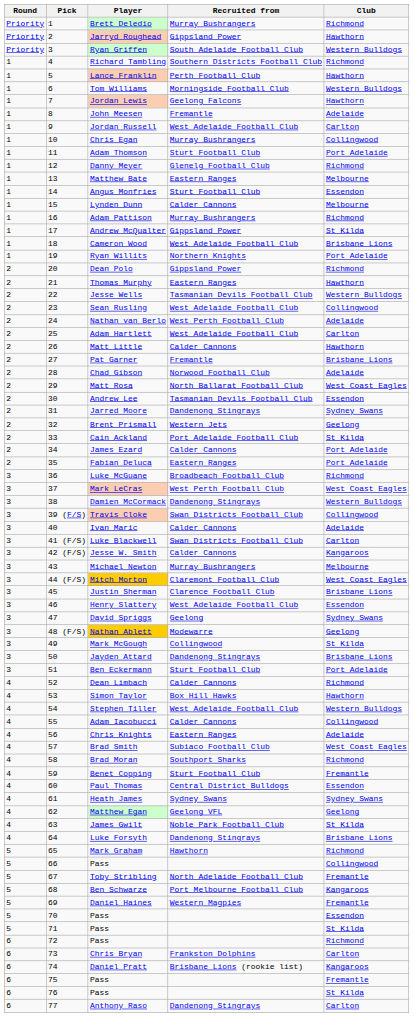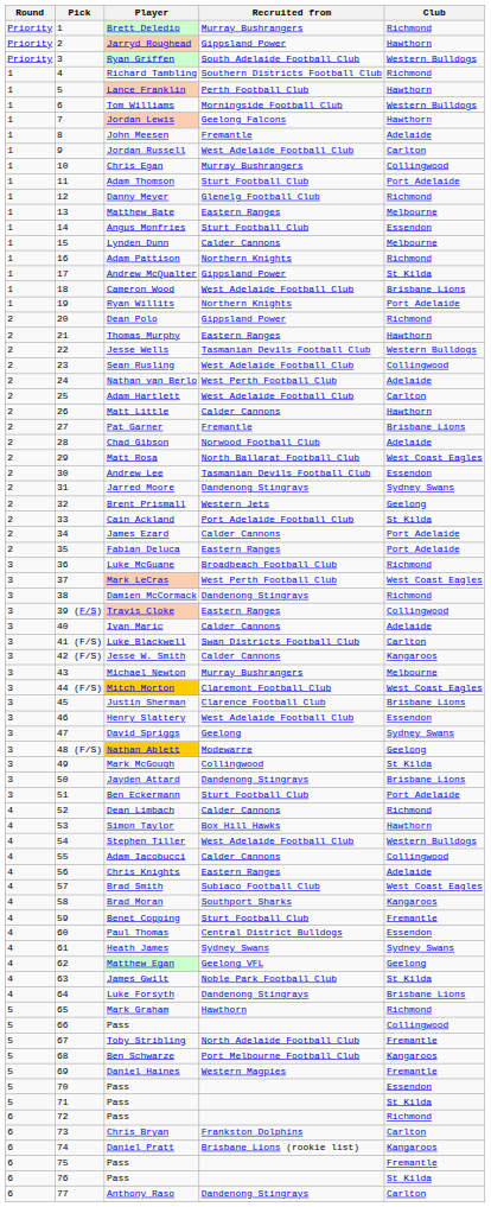 <table class="wikitable sortable">
 <tr>
 <th>Round</th>
 <th>Pick</th>
 <th>Player</th>
 <th>Recruited from</th>
 <th>Club</th>
 </tr>
 <tr>
 <td><a href='#'>Priority</a></td>
 <td>1</td>
 <td bgcolor="#CCFFCC"><a href='#'>Brett Deledio</a></td>
 <td><a href='#'>Murray Bushrangers</a></td>
 <td><a href='#'>Richmond</a></td>
 </tr>
 <tr>
 <td><a href='#'>Priority</a></td>
 <td>2</td>
 <td bgcolor="#FBCEB1"><a href='#'>Jarryd Roughead</a></td>
 <td><a href='#'>Gippsland Power</a></td>
 <td><a href='#'>Hawthorn</a></td>
 </tr>
 <tr>
 <td><a href='#'>Priority</a></td>
 <td>3</td>
 <td bgcolor="#CCFFCC"><a href='#'>Ryan Griffen</a></td>
 <td><a href='#'>South Adelaide Football Club</a></td>
 <td><a href='#'>Western Bulldogs</a></td>
 </tr>
 <tr>
 <td>1</td>
 <td>4</td>
 <td><a href='#'>Richard Tambling</a></td>
 <td><a href='#'>Southern Districts Football Club</a></td>
 <td><a href='#'>Richmond</a></td>
 </tr>
 <tr>
 <td>1</td>
 <td>5</td>
 <td bgcolor="#FBCEB1"><a href='#'>Lance Franklin</a></td>
 <td><a href='#'>Perth Football Club</a></td>
 <td><a href='#'>Hawthorn</a></td>
 </tr>
 <tr>
 <td>1</td>
 <td>6</td>
 <td><a href='#'>Tom Williams</a></td>
 <td><a href='#'>Morningside Football Club</a></td>
 <td><a href='#'>Western Bulldogs</a></td>
 </tr>
 <tr>
 <td>1</td>
 <td>7</td>
 <td bgcolor="#FBCEB1"><a href='#'>Jordan Lewis</a></td>
 <td><a href='#'>Geelong Falcons</a></td>
 <td><a href='#'>Hawthorn</a></td>
 </tr>
 <tr>
 <td>1</td>
 <td>8</td>
 <td><a href='#'>John Meesen</a></td>
 <td><a href='#'>Fremantle</a></td>
 <td><a href='#'>Adelaide</a></td>
 </tr>
 <tr>
 <td>1</td>
 <td>9</td>
 <td><a href='#'>Jordan Russell</a></td>
 <td><a href='#'>West Adelaide Football Club</a></td>
 <td><a href='#'>Carlton</a></td>
 </tr>
 <tr>
 <td>1</td>
 <td>10</td>
 <td><a href='#'>Chris Egan</a></td>
 <td><a href='#'>Murray Bushrangers</a></td>
 <td><a href='#'>Collingwood</a></td>
 </tr>
 <tr>
 <td>1</td>
 <td>11</td>
 <td><a href='#'>Adam Thomson</a></td>
 <td><a href='#'>Sturt Football Club</a></td>
 <td><a href='#'>Port Adelaide</a></td>
 </tr>
 <tr>
 <td>1</td>
 <td>12</td>
 <td><a href='#'>Danny Meyer</a></td>
 <td><a href='#'>Glenelg Football Club</a></td>
 <td><a href='#'>Richmond</a></td>
 </tr>
 <tr>
 <td>1</td>
 <td>13</td>
 <td><a href='#'>Matthew Bate</a></td>
 <td><a href='#'>Eastern Ranges</a></td>
 <td><a href='#'>Melbourne</a></td>
 </tr>
 <tr>
 <td>1</td>
 <td>14</td>
 <td><a href='#'>Angus Monfries</a></td>
 <td><a href='#'>Sturt Football Club</a></td>
 <td><a href='#'>Essendon</a></td>
 </tr>
 <tr>
 <td>1</td>
 <td>15</td>
 <td><a href='#'>Lynden Dunn</a></td>
 <td><a href='#'>Calder Cannons</a></td>
 <td><a href='#'>Melbourne</a></td>
 </tr>
 <tr>
 <td>1</td>
 <td>16</td>
 <td><a href='#'>Adam Pattison</a></td>
-<td><a href='#'>Murray Bushrangers</a></td>
+<td><a href='#'>Northern Knights</a></td>
 <td><a href='#'>Richmond</a></td>
 </tr>
 <tr>
 <td>1</td>
 <td>17</td>
 <td><a href='#'>Andrew McQualter</a></td>
 <td><a href='#'>Gippsland Power</a></td>
 <td><a href='#'>St Kilda</a></td>
 </tr>
 <tr>
 <td>1</td>
 <td>18</td>
 <td><a href='#'>Cameron Wood</a></td>
 <td><a href='#'>West Adelaide Football Club</a></td>
 <td><a href='#'>Brisbane Lions</a></td>
 </tr>
 <tr>
 <td>1</td>
 <td>19</td>
 <td><a href='#'>Ryan Willits</a></td>
 <td><a href='#'>Northern Knights</a></td>
 <td><a href='#'>Port Adelaide</a></td>
 </tr>
 <tr>
 <td>2</td>
 <td>20</td>
 <td><a href='#'>Dean Polo</a></td>
 <td><a href='#'>Gippsland Power</a></td>
 <td><a href='#'>Richmond</a></td>
 </tr>
 <tr>
 <td>2</td>
 <td>21</td>
 <td><a href='#'>Thomas Murphy</a></td>
 <td><a href='#'>Eastern Ranges</a></td>
 <td><a href='#'>Hawthorn</a></td>
 </tr>
 <tr>
 <td>2</td>
 <td>22</td>
 <td><a href='#'>Jesse Wells</a></td>
 <td><a href='#'>Tasmanian Devils Football Club</a></td>
 <td><a href='#'>Western Bulldogs</a></td>
 </tr>
 <tr>
 <td>2</td>
 <td>23</td>
 <td><a href='#'>Sean Rusling</a></td>
 <td><a href='#'>West Adelaide Football Club</a></td>
 <td><a href='#'>Collingwood</a></td>
 </tr>
 <tr>
 <td>2</td>
 <td>24</td>
 <td><a href='#'>Nathan van Berlo</a></td>
 <td><a href='#'>West Perth Football Club</a></td>
 <td><a href='#'>Adelaide</a></td>
 </tr>
 <tr>
 <td>2</td>
 <td>25</td>
 <td><a href='#'>Adam Hartlett</a></td>
 <td><a href='#'>West Adelaide Football Club</a></td>
 <td><a href='#'>Carlton</a></td>
 </tr>
 <tr>
 <td>2</td>
 <td>26</td>
 <td><a href='#'>Matt Little</a></td>
 <td><a href='#'>Calder Cannons</a></td>
 <td><a href='#'>Hawthorn</a></td>
 </tr>
 <tr>
 <td>2</td>
 <td>27</td>
 <td><a href='#'>Pat Garner</a></td>
 <td><a href='#'>Fremantle</a></td>
 <td><a href='#'>Brisbane Lions</a></td>
 </tr>
 <tr>
 <td>2</td>
 <td>28</td>
 <td><a href='#'>Chad Gibson</a></td>
 <td><a href='#'>Norwood Football Club</a></td>
 <td><a href='#'>Adelaide</a></td>
 </tr>
 <tr>
 <td>2</td>
 <td>29</td>
 <td><a href='#'>Matt Rosa</a></td>
 <td><a href='#'>North Ballarat Football Club</a></td>
 <td><a href='#'>West Coast Eagles</a></td>
 </tr>
 <tr>
 <td>2</td>
 <td>30</td>
 <td><a href='#'>Andrew Lee</a></td>
 <td><a href='#'>Tasmanian Devils Football Club</a></td>
 <td><a href='#'>Essendon</a></td>
 </tr>
 <tr>
 <td>2</td>
 <td>31</td>
 <td><a href='#'>Jarred Moore</a></td>
 <td><a href='#'>Dandenong Stingrays</a></td>
 <td><a href='#'>Sydney Swans</a></td>
 </tr>
 <tr>
 <td>2</td>
 <td>32</td>
 <td><a href='#'>Brent Prismall</a></td>
 <td><a href='#'>Western Jets</a></td>
 <td><a href='#'>Geelong</a></td>
 </tr>
 <tr>
 <td>2</td>
 <td>33</td>
 <td><a href='#'>Cain Ackland</a></td>
 <td><a href='#'>Port Adelaide Football Club</a></td>
 <td><a href='#'>St Kilda</a></td>
 </tr>
 <tr>
 <td>2</td>
 <td>34</td>
 <td><a href='#'>James Ezard</a></td>
 <td><a href='#'>Calder Cannons</a></td>
 <td><a href='#'>Port Adelaide</a></td>
 </tr>
 <tr>
 <td>2</td>
 <td>35</td>
 <td><a href='#'>Fabian Deluca</a></td>
 <td><a href='#'>Eastern Ranges</a></td>
 <td><a href='#'>Port Adelaide</a></td>
 </tr>
 <tr>
 <td>3</td>
 <td>36</td>
 <td><a href='#'>Luke McGuane</a></td>
 <td><a href='#'>Broadbeach Football Club</a></td>
 <td><a href='#'>Richmond</a></td>
 </tr>
 <tr>
 <td>3</td>
 <td>37</td>
 <td bgcolor="#FBCEB1"><a href='#'>Mark LeCras</a></td>
 <td><a href='#'>West Perth Football Club</a></td>
 <td><a href='#'>West Coast Eagles</a></td>
 </tr>
 <tr>
 <td>3</td>
 <td>38</td>
 <td><a href='#'>Damien McCormack</a></td>
 <td><a href='#'>Dandenong Stingrays</a></td>
-<td><a href='#'>Western Bulldogs</a></td>
+<td><a href='#'>Richmond</a></td>
 </tr>
 <tr>
 <td>3</td>
 <td>39 (<a href='#'>F/S</a>)</td>
 <td bgcolor="#FBCEB1"><a href='#'>Travis Cloke</a></td>
-<td><a href='#'>Swan Districts Football Club</a></td>
+<td><a href='#'>Eastern Ranges</a></td>
 <td><a href='#'>Collingwood</a></td>
 </tr>
 <tr>
 <td>3</td>
 <td>40</td>
 <td><a href='#'>Ivan Maric</a></td>
 <td><a href='#'>Calder Cannons</a></td>
 <td><a href='#'>Adelaide</a></td>
 </tr>
 <tr>
 <td>3</td>
 <td>41 (F/S)</td>
 <td><a href='#'>Luke Blackwell</a></td>
 <td><a href='#'>Swan Districts Football Club</a></td>
 <td><a href='#'>Carlton</a></td>
 </tr>
 <tr>
 <td>3</td>
 <td>42 (F/S)</td>
 <td><a href='#'>Jesse W. Smith</a></td>
 <td><a href='#'>Calder Cannons</a></td>
 <td><a href='#'>Kangaroos</a></td>
 </tr>
 <tr>
 <td>3</td>
 <td>43</td>
 <td><a href='#'>Michael Newton</a></td>
 <td><a href='#'>Murray Bushrangers</a></td>
 <td><a href='#'>Melbourne</a></td>
 </tr>
 <tr>
 <td>3</td>
 <td>44 (F/S)</td>
 <td bgcolor="#FFCC00"><a href='#'>Mitch Morton</a></td>
 <td><a href='#'>Claremont Football Club</a></td>
 <td><a href='#'>West Coast Eagles</a></td>
 </tr>
 <tr>
 <td>3</td>
 <td>45</td>
 <td><a href='#'>Justin Sherman</a></td>
 <td><a href='#'>Clarence Football Club</a></td>
 <td><a href='#'>Brisbane Lions</a></td>
 </tr>
 <tr>
 <td>3</td>
 <td>46</td>
 <td><a href='#'>Henry Slattery</a></td>
 <td><a href='#'>West Adelaide Football Club</a></td>
 <td><a href='#'>Essendon</a></td>
 </tr>
 <tr>
 <td>3</td>
 <td>47</td>
 <td><a href='#'>David Spriggs</a></td>
 <td><a href='#'>Geelong</a></td>
 <td><a href='#'>Sydney Swans</a></td>
 </tr>
 <tr>
 <td>3</td>
 <td>48 (F/S)</td>
 <td bgcolor="#FFCC00"><a href='#'>Nathan Ablett</a></td>
 <td><a href='#'>Modewarre</a></td>
 <td><a href='#'>Geelong</a></td>
 </tr>
 <tr>
 <td>3</td>
 <td>49</td>
 <td><a href='#'>Mark McGough</a></td>
 <td><a href='#'>Collingwood</a></td>
 <td><a href='#'>St Kilda</a></td>
 </tr>
 <tr>
 <td>3</td>
 <td>50</td>
 <td><a href='#'>Jayden Attard</a></td>
 <td><a href='#'>Dandenong Stingrays</a></td>
 <td><a href='#'>Brisbane Lions</a></td>
 </tr>
 <tr>
 <td>3</td>
 <td>51</td>
 <td><a href='#'>Ben Eckermann</a></td>
 <td><a href='#'>Sturt Football Club</a></td>
 <td><a href='#'>Port Adelaide</a></td>
 </tr>
 <tr>
 <td>4</td>
 <td>52</td>
 <td><a href='#'>Dean Limbach</a></td>
 <td><a href='#'>Calder Cannons</a></td>
 <td><a href='#'>Richmond</a></td>
 </tr>
 <tr>
 <td>4</td>
 <td>53</td>
 <td><a href='#'>Simon Taylor</a></td>
 <td><a href='#'>Box Hill Hawks</a></td>
 <td><a href='#'>Hawthorn</a></td>
 </tr>
 <tr>
 <td>4</td>
 <td>54</td>
 <td><a href='#'>Stephen Tiller</a></td>
 <td><a href='#'>West Adelaide Football Club</a></td>
 <td><a href='#'>Western Bulldogs</a></td>
 </tr>
 <tr>
 <td>4</td>
 <td>55</td>
 <td><a href='#'>Adam Iacobucci</a></td>
 <td><a href='#'>Calder Cannons</a></td>
 <td><a href='#'>Collingwood</a></td>
 </tr>
 <tr>
 <td>4</td>
 <td>56</td>
 <td><a href='#'>Chris Knights</a></td>
 <td><a href='#'>Eastern Ranges</a></td>
 <td><a href='#'>Adelaide</a></td>
 </tr>
 <tr>
 <td>4</td>
 <td>57</td>
 <td><a href='#'>Brad Smith</a></td>
 <td><a href='#'>Subiaco Football Club</a></td>
 <td><a href='#'>West Coast Eagles</a></td>
 </tr>
 <tr>
 <td>4</td>
 <td>58</td>
 <td><a href='#'>Brad Moran</a></td>
 <td><a href='#'>Southport Sharks</a></td>
-<td><a href='#'>Richmond</a></td>
+<td><a href='#'>Kangaroos</a></td>
 </tr>
 <tr>
 <td>4</td>
 <td>59</td>
 <td><a href='#'>Benet Copping</a></td>
 <td><a href='#'>Sturt Football Club</a></td>
 <td><a href='#'>Fremantle</a></td>
 </tr>
 <tr>
 <td>4</td>
 <td>60</td>
 <td><a href='#'>Paul Thomas</a></td>
 <td><a href='#'>Central District Bulldogs</a></td>
 <td><a href='#'>Essendon</a></td>
 </tr>
 <tr>
 <td>4</td>
 <td>61</td>
 <td><a href='#'>Heath James</a></td>
 <td><a href='#'>Sydney Swans</a></td>
 <td><a href='#'>Sydney Swans</a></td>
 </tr>
 <tr>
 <td>4</td>
 <td>62</td>
 <td bgcolor="#CCFFCC"><a href='#'>Matthew Egan</a></td>
 <td><a href='#'>Geelong VFL</a></td>
 <td><a href='#'>Geelong</a></td>
 </tr>
 <tr>
 <td>4</td>
 <td>63</td>
 <td><a href='#'>James Gwilt</a></td>
 <td><a href='#'>Noble Park Football Club</a></td>
 <td><a href='#'>St Kilda</a></td>
 </tr>
 <tr>
 <td>4</td>
 <td>64</td>
 <td><a href='#'>Luke Forsyth</a></td>
 <td><a href='#'>Dandenong Stingrays</a></td>
 <td><a href='#'>Brisbane Lions</a></td>
 </tr>
 <tr>
 <td>5</td>
 <td>65</td>
 <td><a href='#'>Mark Graham</a></td>
 <td><a href='#'>Hawthorn</a></td>
 <td><a href='#'>Richmond</a></td>
 </tr>
 <tr>
 <td>5</td>
 <td>66</td>
 <td>Pass</td>
 <td></td>
 <td><a href='#'>Collingwood</a></td>
 </tr>
 <tr>
 <td>5</td>
 <td>67</td>
 <td><a href='#'>Toby Stribling</a></td>
 <td><a href='#'>North Adelaide Football Club</a></td>
 <td><a href='#'>Fremantle</a></td>
 </tr>
 <tr>
 <td>5</td>
 <td>68</td>
 <td><a href='#'>Ben Schwarze</a></td>
 <td><a href='#'>Port Melbourne Football Club</a></td>
 <td><a href='#'>Kangaroos</a></td>
 </tr>
 <tr>
 <td>5</td>
 <td>69</td>
 <td><a href='#'>Daniel Haines</a></td>
 <td><a href='#'>Western Magpies</a></td>
 <td><a href='#'>Fremantle</a></td>
 </tr>
 <tr>
 <td>5</td>
 <td>70</td>
 <td>Pass</td>
 <td></td>
 <td><a href='#'>Essendon</a></td>
 </tr>
 <tr>
 <td>5</td>
 <td>71</td>
 <td>Pass</td>
 <td></td>
 <td><a href='#'>St Kilda</a></td>
 </tr>
 <tr>
 <td>6</td>
 <td>72</td>
 <td>Pass</td>
 <td></td>
 <td><a href='#'>Richmond</a></td>
 </tr>
 <tr>
 <td>6</td>
 <td>73</td>
 <td><a href='#'>Chris Bryan</a></td>
 <td><a href='#'>Frankston Dolphins</a></td>
 <td><a href='#'>Carlton</a></td>
 </tr>
 <tr>
 <td>6</td>
 <td>74</td>
 <td><a href='#'>Daniel Pratt</a></td>
 <td><a href='#'>Brisbane Lions</a> (rookie list)</td>
 <td><a href='#'>Kangaroos</a></td>
 </tr>
 <tr>
 <td>6</td>
 <td>75</td>
 <td>Pass</td>
 <td></td>
 <td><a href='#'>Fremantle</a></td>
 </tr>
 <tr>
 <td>6</td>
 <td>76</td>
 <td>Pass</td>
 <td></td>
 <td><a href='#'>St Kilda</a></td>
 </tr>
 <tr>
 <td>6</td>
 <td>77</td>
 <td><a href='#'>Anthony Raso</a></td>
 <td><a href='#'>Dandenong Stingrays</a></td>
 <td><a href='#'>Carlton</a></td>
 </tr>
 </table>
